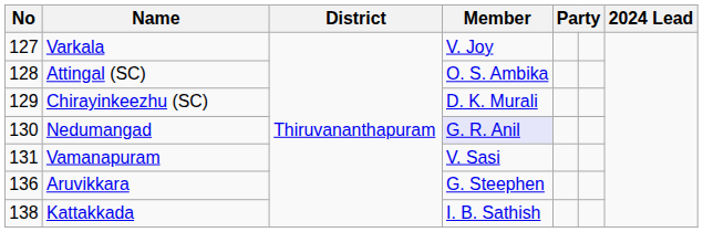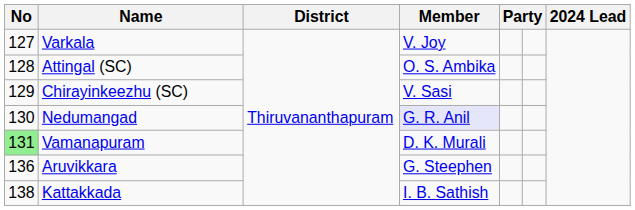 <table class="wikitable sortable">
 <tr>
 <th>No</th>
 <th width="200px">Name</th>
 <th width="150px">District</th>
 <th>Member</th>
 <th colspan=2>Party</th>
 <th colspan=2>2024 Lead</th>
 </tr>
 <tr>
 <td>127</td>
 <td><a href='#'>Varkala</a></td>
 <td rowspan="7"><a href='#'>Thiruvananthapuram</a></td>
 <td><a href='#'>V. Joy</a></td>
 <td></td>
 <td></td>
 </tr>
 <tr>
 <td>128</td>
 <td><a href='#'>Attingal</a> (SC)</td>
 <td><a href='#'>O. S. Ambika</a></td>
 <td></td>
 <td></td>
 </tr>
 <tr>
 <td>129</td>
 <td><a href='#'>Chirayinkeezhu</a> (SC)</td>
-<td><a href='#'>D. K. Murali</a></td>
+<td><a href='#'>V. Sasi</a></td>
 <td></td>
 <td></td>
 </tr>
 <tr>
 <td>130</td>
 <td><a href='#'>Nedumangad</a></td>
 <td style="background: lavender;"><a href='#'>G. R. Anil</a></td>
 <td></td>
 <td></td>
 </tr>
 <tr>
-<td>131</td>
+<td style="background: lightgreen;">131</td>
 <td><a href='#'>Vamanapuram</a></td>
-<td><a href='#'>V. Sasi</a></td>
+<td><a href='#'>D. K. Murali</a></td>
 <td></td>
 <td></td>
 </tr>
 <tr>
 <td>136</td>
 <td><a href='#'>Aruvikkara</a></td>
 <td><a href='#'>G. Steephen</a></td>
 <td></td>
 <td></td>
 </tr>
 <tr>
 <td>138</td>
 <td><a href='#'>Kattakkada</a></td>
 <td><a href='#'>I. B. Sathish</a></td>
 <td></td>
 <td></td>
 </tr>
 </table>
